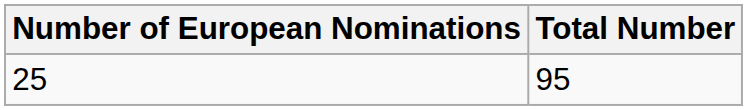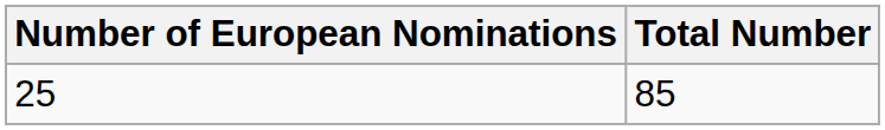 <table class="wikitable">
 <tr>
 <th>Number of European Nominations</th>
 <th>Total Number</th>
 </tr>
 <tr>
 <td>25</td>
-<td>95</td>
+<td>85</td>
 </tr>
 </table>
